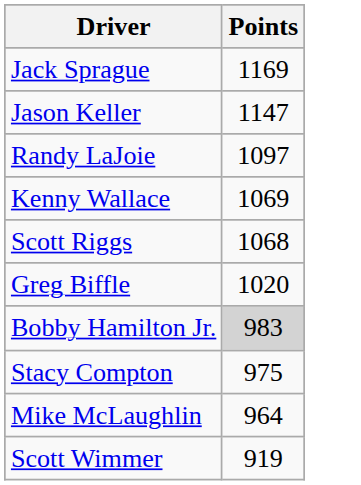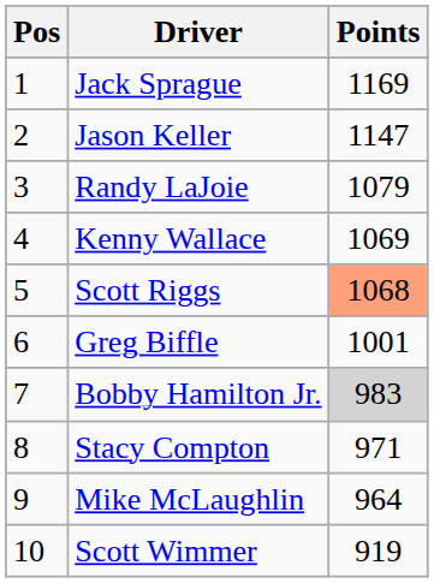 <table class="sortable wikitable " style="font-size: 95%;">
 <tr>
+<th>Pos</th>
 <th>Driver</th>
 <th>Points</th>
 </tr>
 <tr>
+<td>1</td>
 <td><a href='#'>Jack Sprague</a></td>
 <td style="text-align:center;">1169</td>
 </tr>
 <tr>
+<td>2</td>
 <td><a href='#'>Jason Keller</a></td>
 <td style="text-align:center;">1147</td>
 </tr>
 <tr>
+<td>3</td>
 <td><a href='#'>Randy LaJoie</a></td>
-<td style="text-align:center;">1097</td>
+<td style="text-align:center;">1079</td>
 </tr>
 <tr>
+<td>4</td>
 <td><a href='#'>Kenny Wallace</a></td>
 <td style="text-align:center;">1069</td>
 </tr>
 <tr>
+<td>5</td>
 <td><a href='#'>Scott Riggs</a></td>
-<td style="text-align:center;">1068</td>
+<td style="background: lightsalmon; text-align:center;">1068</td>
 </tr>
 <tr>
+<td>6</td>
 <td><a href='#'>Greg Biffle</a></td>
-<td style="text-align:center;">1020</td>
+<td style="text-align:center;">1001</td>
 </tr>
 <tr>
+<td>7</td>
 <td><a href='#'>Bobby Hamilton Jr.</a></td>
 <td style="background: lightgrey; text-align:center;">983</td>
 </tr>
 <tr>
+<td>8</td>
 <td><a href='#'>Stacy Compton</a></td>
-<td style="text-align:center;">975</td>
+<td style="text-align:center;">971</td>
 </tr>
 <tr>
+<td>9</td>
 <td><a href='#'>Mike McLaughlin</a></td>
 <td style="text-align:center;">964</td>
 </tr>
 <tr>
+<td>10</td>
 <td><a href='#'>Scott Wimmer</a></td>
 <td style="text-align:center;">919</td>
 </tr>
 </table>
